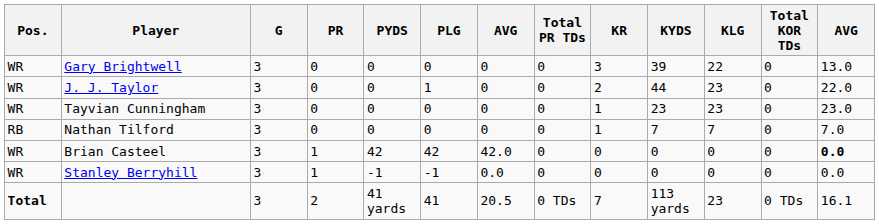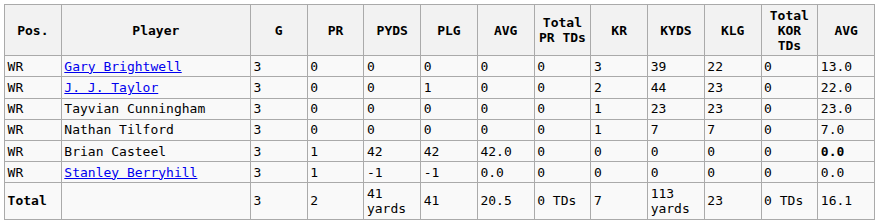 <table class="wikitable sortable">
 <tr>
 <th bgcolor="#DDDDFF" width="6%">Pos.</th>
 <th bgcolor="#DDDDFF" width="20%">Player</th>
 <th bgcolor="#DDDDFF" width="6%">G</th>
 <th bgcolor="#DDDDFF" width="6%">PR</th>
 <th bgcolor="#DDDDFF" width="6%">PYDS</th>
 <th bgcolor="#DDDDFF" width="6%">PLG</th>
 <th bgcolor="#DDDDFF" width="6%">AVG</th>
 <th bgcolor="#DDDDFF" width="6%">Total PR TDs</th>
 <th bgcolor="#DDDDFF" width="6%">KR</th>
 <th bgcolor="#DDDDFF" width="6%">KYDS</th>
 <th bgcolor="#DDDDFF" width="6%">KLG</th>
 <th bgcolor="#DDDDFF" width="6%">Total KOR TDs</th>
 <th bgcolor="#DDDDFF" width="6%">AVG</th>
 </tr>
 <tr>
 <td>WR</td>
 <td><a href='#'>Gary Brightwell</a></td>
 <td>3</td>
 <td>0</td>
 <td>0</td>
 <td>0</td>
 <td>0</td>
 <td>0</td>
 <td>3</td>
 <td>39</td>
 <td>22</td>
 <td>0</td>
 <td>13.0</td>
 </tr>
 <tr>
 <td>WR</td>
 <td><a href='#'>J. J. Taylor</a></td>
 <td>3</td>
 <td>0</td>
 <td>0</td>
 <td>1</td>
 <td>0</td>
 <td>0</td>
 <td>2</td>
 <td>44</td>
 <td>23</td>
 <td>0</td>
 <td>22.0</td>
 </tr>
 <tr>
 <td>WR</td>
 <td>Tayvian Cunningham</td>
 <td>3</td>
 <td>0</td>
 <td>0</td>
 <td>0</td>
 <td>0</td>
 <td>0</td>
 <td>1</td>
 <td>23</td>
 <td>23</td>
 <td>0</td>
 <td>23.0</td>
 </tr>
 <tr>
-<td>RB</td>
+<td>WR</td>
 <td>Nathan Tilford</td>
 <td>3</td>
 <td>0</td>
 <td>0</td>
 <td>0</td>
 <td>0</td>
 <td>0</td>
 <td>1</td>
 <td>7</td>
 <td>7</td>
 <td>0</td>
 <td>7.0</td>
 </tr>
 <tr>
 <td>WR</td>
 <td>Brian Casteel</td>
 <td>3</td>
 <td>1</td>
 <td>42</td>
 <td>42</td>
 <td>42.0</td>
 <td>0</td>
 <td>0</td>
 <td>0</td>
 <td>0</td>
 <td>0</td>
 <td><strong>0.0</strong></td>
 </tr>
 <tr>
 <td>WR</td>
 <td><a href='#'>Stanley Berryhill</a></td>
 <td>3</td>
 <td>1</td>
 <td>-1</td>
 <td>-1</td>
 <td>0.0</td>
 <td>0</td>
 <td>0</td>
 <td>0</td>
 <td>0</td>
 <td>0</td>
 <td>0.0</td>
 </tr>
 <tr>
 <td><strong>Total</strong></td>
 <td></td>
 <td>3</td>
 <td>2</td>
 <td>41 yards</td>
 <td>41</td>
 <td>20.5</td>
 <td>0 TDs</td>
 <td>7</td>
 <td>113 yards</td>
 <td>23</td>
 <td>0 TDs</td>
 <td>16.1</td>
 </tr>
 </table>
